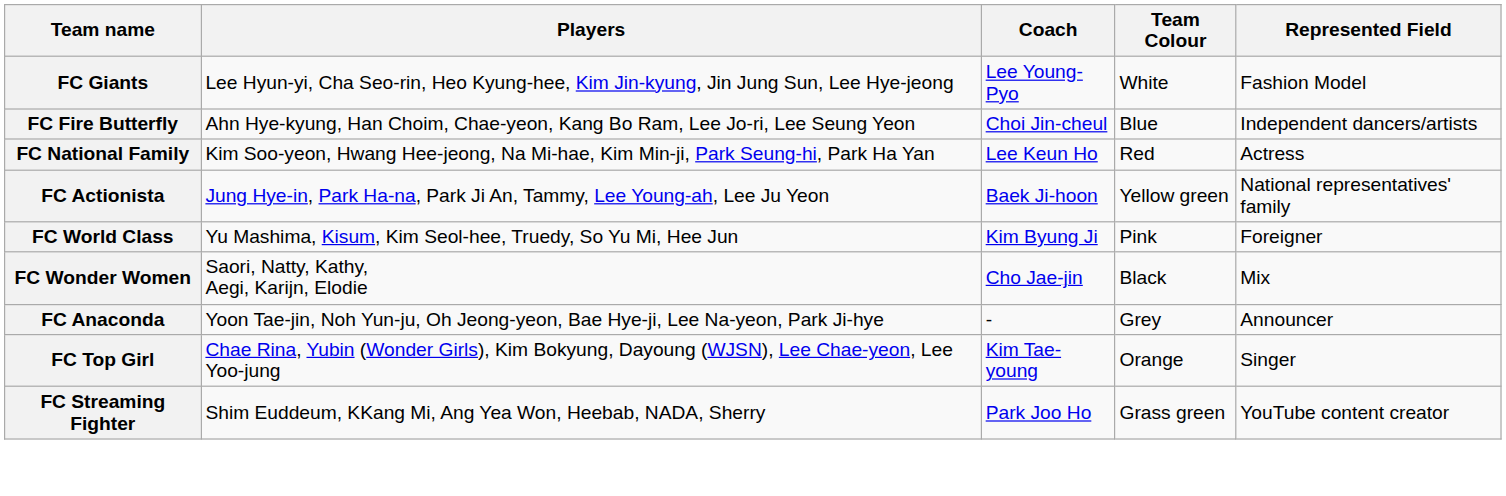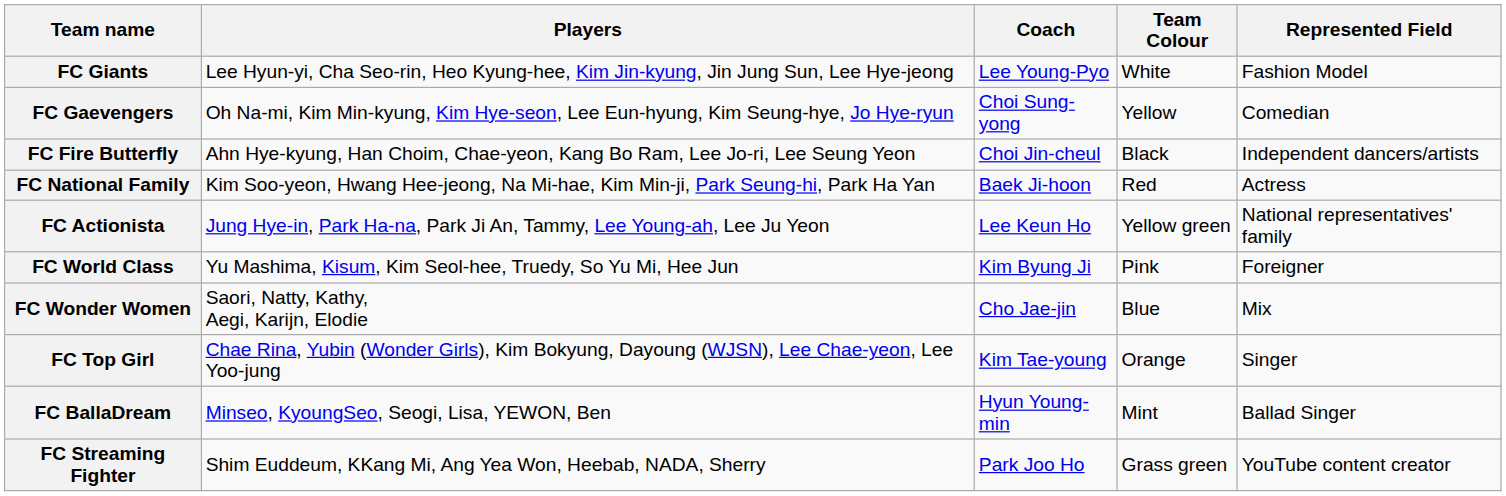 <table class="wikitable">
 <tr>
 <th>Team name</th>
 <th>Players</th>
 <th>Coach</th>
 <th>Team Colour</th>
 <th>Represented Field</th>
 </tr>
 <tr>
 <th>FC Giants</th>
 <td>Lee Hyun-yi, Cha Seo-rin, Heo Kyung-hee, <a href='#'>Kim Jin-kyung</a>, Jin Jung Sun, Lee Hye-jeong</td>
 <td><a href='#'>Lee Young-Pyo</a></td>
 <td>White</td>
 <td>Fashion Model</td>
 </tr>
 <tr>
+<th>FC Gaevengers</th>
+<td>Oh Na-mi, Kim Min-kyung, <a href='#'>Kim Hye-seon</a>, Lee Eun-hyung, Kim Seung-hye, <a href='#'>Jo Hye-ryun</a></td>
+<td><a href='#'>Choi Sung-yong</a></td>
+<td>Yellow</td>
+<td>Comedian</td>
+</tr>
+<tr>
 <th>FC Fire Butterfly</th>
 <td>Ahn Hye-kyung, Han Choim, Chae-yeon, Kang Bo Ram, Lee Jo-ri, Lee Seung Yeon</td>
 <td><a href='#'>Choi Jin-cheul</a></td>
-<td>Blue</td>
+<td>Black</td>
 <td>Independent dancers/artists</td>
 </tr>
 <tr>
 <th>FC National Family</th>
 <td>Kim Soo-yeon, Hwang Hee-jeong, Na Mi-hae, Kim Min-ji, <a href='#'>Park Seung-hi</a>, Park Ha Yan</td>
-<td><a href='#'>Lee Keun Ho</a></td>
+<td><a href='#'>Baek Ji-hoon</a></td>
 <td>Red</td>
 <td>Actress</td>
 </tr>
 <tr>
 <th>FC Actionista</th>
 <td><a href='#'>Jung Hye-in</a>, <a href='#'>Park Ha-na</a>, Park Ji An, Tammy, <a href='#'>Lee Young-ah</a>, Lee Ju Yeon</td>
-<td><a href='#'>Baek Ji-hoon</a></td>
+<td><a href='#'>Lee Keun Ho</a></td>
 <td>Yellow green</td>
 <td>National representatives' family</td>
 </tr>
 <tr>
 <th>FC World Class</th>
 <td>Yu Mashima, <a href='#'>Kisum</a>,  Kim Seol-hee, Truedy, So Yu Mi, Hee Jun</td>
 <td><a href='#'>Kim Byung Ji</a></td>
 <td>Pink</td>
 <td>Foreigner</td>
 </tr>
 <tr>
 <th>FC Wonder Women</th>
 <td> Saori,  Natty,  Kathy,<br> Aegi,   Karijn,  Elodie</td>
 <td><a href='#'>Cho Jae-jin</a></td>
-<td>Black</td>
+<td>Blue</td>
 <td>Mix</td>
-</tr>
-<tr>
-<th>FC Anaconda</th>
-<td>Yoon Tae-jin, Noh Yun-ju, Oh Jeong-yeon, Bae Hye-ji, Lee Na-yeon, Park Ji-hye</td>
-<td>-</td>
-<td>Grey</td>
-<td>Announcer</td>
 </tr>
 <tr>
 <th>FC Top Girl</th>
 <td><a href='#'>Chae Rina</a>, <a href='#'>Yubin</a> (<a href='#'>Wonder Girls</a>), Kim Bokyung, Dayoung (<a href='#'>WJSN</a>), <a href='#'>Lee Chae-yeon</a>, Lee Yoo-jung</td>
 <td><a href='#'>Kim Tae-young</a></td>
 <td>Orange</td>
 <td>Singer</td>
 </tr>
 <tr>
+<th>FC BallaDream</th>
+<td><a href='#'>Minseo</a>, <a href='#'>KyoungSeo</a>, Seogi, Lisa, YEWON, Ben</td>
+<td><a href='#'>Hyun Young-min</a></td>
+<td>Mint</td>
+<td>Ballad Singer</td>
+</tr>
+<tr>
 <th>FC Streaming Fighter</th>
 <td>Shim Euddeum, KKang Mi, Ang Yea Won, Heebab, NADA, Sherry</td>
 <td><a href='#'>Park Joo Ho</a></td>
 <td>Grass green</td>
 <td>YouTube content creator</td>
 </tr>
 </table>
